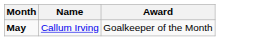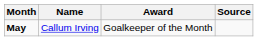 <table class="wikitable">
 <tr>
 <th>Month</th>
 <th>Name</th>
 <th>Award</th>
+<th>Source</th>
 </tr>
 <tr>
 <td><strong>May</strong></td>
 <td><a href='#'>Callum Irving</a></td>
 <td>Goalkeeper of the Month</td>
+<td></td>
 </tr>
 </table>
